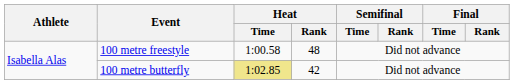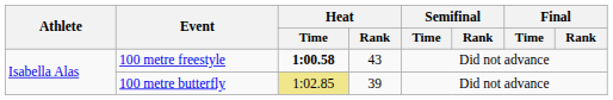 <table class="wikitable" style="text-align:center; font-size:90%; width:50%;">
 <tr>
 <th rowspan="2">Athlete</th>
 <th rowspan="2">Event</th>
 <th colspan="2">Heat</th>
 <th colspan="2">Semifinal</th>
 <th colspan="2">Final</th>
 </tr>
 <tr style="font-size:95%">
 <th>Time</th>
 <th>Rank</th>
 <th>Time</th>
 <th>Rank</th>
 <th>Time</th>
 <th>Rank</th>
 </tr>
 <tr>
 <td align=left rowspan=2><a href='#'>Isabella Alas</a></td>
 <td align=left><a href='#'>100 metre freestyle</a></td>
-<td>1:00.58</td>
-<td>48</td>
+<td><strong>1:00.58</strong></td>
+<td>43</td>
 <td colspan=4>Did not advance</td>
 </tr>
 <tr>
 <td align=left><a href='#'>100 metre butterfly</a></td>
 <td style="background: khaki;">1:02.85</td>
-<td>42</td>
+<td>39</td>
 <td colspan=4>Did not advance</td>
 </tr>
 </table>
